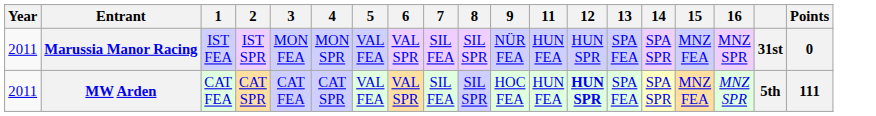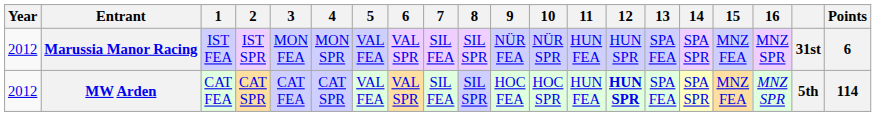 <table class="wikitable" style="text-align:center; font-size:85%">
 <tr>
 <th>Year</th>
 <th>Entrant</th>
 <th>1</th>
 <th>2</th>
 <th>3</th>
 <th>4</th>
 <th>5</th>
 <th>6</th>
 <th>7</th>
 <th>8</th>
 <th>9</th>
+<th>10</th>
 <th>11</th>
 <th>12</th>
 <th>13</th>
 <th>14</th>
 <th>15</th>
 <th>16</th>
 <th></th>
 <th>Points</th>
 </tr>
 <tr>
-<td><a href='#'>2011</a></td>
+<td><a href='#'>2012</a></td>
 <th nowrap><a href='#'>Marussia Manor Racing</a></th>
 <td style="background:#CFCFFF;"><a href='#'>IST<br>FEA</a><br></td>
 <td style="background:#efcfff;"><a href='#'>IST<br>SPR</a><br></td>
 <td style="background:#cfcfff;"><a href='#'>MON<br>FEA</a><br></td>
 <td style="background:#cfcfff;"><a href='#'>MON<br>SPR</a><br></td>
 <td style="background:#cfcfff;"><a href='#'>VAL<br>FEA</a><br></td>
 <td style="background:#efcfff;"><a href='#'>VAL<br>SPR</a><br></td>
 <td style="background:#efcfff;"><a href='#'>SIL<br>FEA</a><br></td>
 <td style="background:#efcfff;"><a href='#'>SIL<br>SPR</a><br></td>
 <td style="background:#cfcfff;"><a href='#'>NÜR<br>FEA</a><br></td>
+<td style="background:#cfcfff;"><a href='#'>NÜR<br>SPR</a><br></td>
 <td style="background:#cfcfff;"><a href='#'>HUN<br>FEA</a><br></td>
 <td style="background:#cfcfff;"><a href='#'>HUN<br>SPR</a><br></td>
 <td style="background:#cfcfff;"><a href='#'>SPA<br>FEA</a><br></td>
 <td style="background:#efcfff;"><a href='#'>SPA<br>SPR</a><br></td>
 <td style="background:#cfcfff;"><a href='#'>MNZ<br>FEA</a><br></td>
 <td style="background:#efcfff;"><a href='#'>MNZ<br>SPR</a><br></td>
 <th>31st</th>
-<th>0</th>
+<th>6</th>
 </tr>
 <tr>
-<td><a href='#'>2011</a></td>
+<td><a href='#'>2012</a></td>
 <th nowrap><a href='#'>MW</a> <a href='#'>Arden</a></th>
 <td style="background:#dfffdf;"><a href='#'>CAT<br>FEA</a><br></td>
 <td style="background:#ffdf9f;"><a href='#'>CAT<br>SPR</a><br></td>
 <td style="background:#cfcfff;"><a href='#'>CAT<br>FEA</a><br></td>
 <td style="background:#cfcfff;"><a href='#'>CAT<br>SPR</a><br></td>
 <td style="background:#dfffdf;"><a href='#'>VAL<br>FEA</a><br></td>
 <td style="background:#ffdf9f;"><a href='#'>VAL<br>SPR</a><br></td>
 <td style="background:#dfffdf;"><a href='#'>SIL<br>FEA</a><br></td>
 <td style="background:#cfcfff;"><a href='#'>SIL<br>SPR</a><br></td>
 <td style="background:#dfffdf;"><a href='#'>HOC<br>FEA</a><br></td>
+<td style="background:#dfffdf;"><a href='#'>HOC<br>SPR</a><br></td>
 <td style="background:#dfffdf;"><a href='#'>HUN<br>FEA</a><br></td>
 <td style="background:#dfffdf;"><strong><a href='#'>HUN<br>SPR</a><br></strong></td>
 <td style="background:#dfffdf;"><a href='#'>SPA<br>FEA</a><br></td>
 <td style="background:#FFFFBF;"><a href='#'>SPA<br>SPR</a><br></td>
 <td style="background:#ffdf9f;"><a href='#'>MNZ<br>FEA</a><br></td>
 <td style="background:#dfffdf;"><em><a href='#'>MNZ<br>SPR</a></em><br></td>
 <th>5th</th>
-<th>111</th>
+<th>114</th>
 </tr>
 </table>
